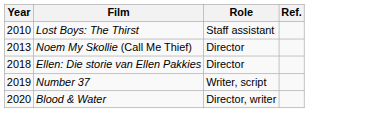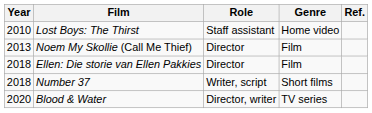 <table class="wikitable">
 <tr>
 <th>Year</th>
 <th>Film</th>
 <th>Role</th>
+<th>Genre</th>
 <th>Ref.</th>
 </tr>
 <tr .>
 <td>2010</td>
 <td><em>Lost Boys: The Thirst</em></td>
 <td>Staff assistant</td>
+<td>Home video</td>
 <td></td>
 </tr>
 <tr .>
 <td>2013</td>
 <td><em>Noem My Skollie</em> (Call Me Thief)</td>
 <td>Director</td>
+<td>Film</td>
 <td></td>
 </tr>
 <tr .>
 <td>2018</td>
 <td><em>Ellen: Die storie van Ellen Pakkies</em></td>
 <td>Director</td>
+<td>Film</td>
 <td></td>
 </tr>
 <tr .>
-<td>2019</td>
+<td>2018</td>
 <td><em>Number 37</em></td>
 <td>Writer, script</td>
+<td>Short films</td>
 <td></td>
 </tr>
 <tr .>
 <td>2020</td>
 <td><em>Blood & Water</em></td>
 <td>Director, writer</td>
+<td>TV series</td>
 <td></td>
 </tr>
 </table>
